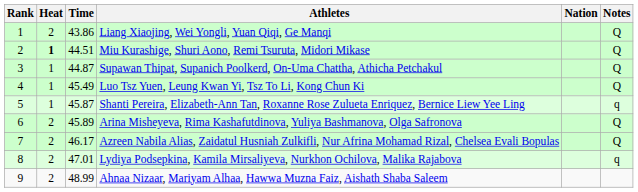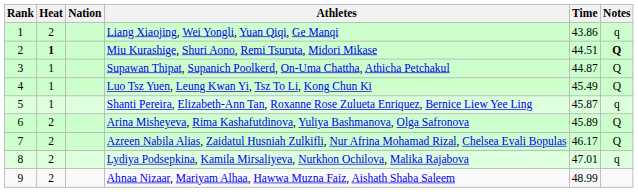 <table class="wikitable sortable" style="text-align:center">
 <tr>
 <th>Rank</th>
 <th>Heat</th>
+<th>Nation</th>
+<th>Athletes</th>
 <th>Time</th>
-<th>Athletes</th>
-<th>Nation</th>
 <th>Notes</th>
 </tr>
 <tr bgcolor=ccffcc>
 <td>1</td>
 <td>2</td>
+<td align=left></td>
+<td align=left><a href='#'>Liang Xiaojing</a>, <a href='#'>Wei Yongli</a>, <a href='#'>Yuan Qiqi</a>, <a href='#'>Ge Manqi</a></td>
 <td>43.86</td>
-<td align=left><a href='#'>Liang Xiaojing</a>, <a href='#'>Wei Yongli</a>, <a href='#'>Yuan Qiqi</a>, <a href='#'>Ge Manqi</a></td>
-<td align=left></td>
-<td>Q</td>
+<td>q</td>
 </tr>
 <tr bgcolor=ccffcc>
 <td>2</td>
 <td><strong>1</strong></td>
+<td align=left></td>
+<td align=left><a href='#'>Miu Kurashige</a>, <a href='#'>Shuri Aono</a>, <a href='#'>Remi Tsuruta</a>, <a href='#'>Midori Mikase</a></td>
 <td>44.51</td>
-<td align=left><a href='#'>Miu Kurashige</a>, <a href='#'>Shuri Aono</a>, <a href='#'>Remi Tsuruta</a>, <a href='#'>Midori Mikase</a></td>
-<td align=left></td>
-<td>Q</td>
+<td><strong>Q</strong></td>
 </tr>
 <tr bgcolor=ccffcc>
 <td>3</td>
 <td>1</td>
+<td align=left></td>
+<td align=left><a href='#'>Supawan Thipat</a>, <a href='#'>Supanich Poolkerd</a>, <a href='#'>On-Uma Chattha</a>, <a href='#'>Athicha Petchakul</a></td>
 <td>44.87</td>
-<td align=left><a href='#'>Supawan Thipat</a>, <a href='#'>Supanich Poolkerd</a>, <a href='#'>On-Uma Chattha</a>, <a href='#'>Athicha Petchakul</a></td>
-<td align=left></td>
 <td>Q</td>
 </tr>
 <tr bgcolor=ccffcc>
 <td>4</td>
 <td>1</td>
+<td align=left></td>
+<td align=left><a href='#'>Luo Tsz Yuen</a>, <a href='#'>Leung Kwan Yi</a>, <a href='#'>Tsz To Li</a>, <a href='#'>Kong Chun Ki</a></td>
 <td>45.49</td>
-<td align=left><a href='#'>Luo Tsz Yuen</a>, <a href='#'>Leung Kwan Yi</a>, <a href='#'>Tsz To Li</a>, <a href='#'>Kong Chun Ki</a></td>
-<td align=left></td>
 <td>Q</td>
 </tr>
 <tr bgcolor=ddffdd>
 <td>5</td>
 <td>1</td>
+<td align=left></td>
+<td align=left><a href='#'>Shanti Pereira</a>, <a href='#'>Elizabeth-Ann Tan</a>, <a href='#'>Roxanne Rose Zulueta Enriquez</a>, <a href='#'>Bernice Liew Yee Ling</a></td>
 <td>45.87</td>
-<td align=left><a href='#'>Shanti Pereira</a>, <a href='#'>Elizabeth-Ann Tan</a>, <a href='#'>Roxanne Rose Zulueta Enriquez</a>, <a href='#'>Bernice Liew Yee Ling</a></td>
-<td align=left></td>
 <td>q</td>
 </tr>
 <tr bgcolor=ccffcc>
 <td>6</td>
 <td>2</td>
+<td align=left></td>
+<td align=left><a href='#'>Arina Misheyeva</a>, <a href='#'>Rima Kashafutdinova</a>, <a href='#'>Yuliya Bashmanova</a>, <a href='#'>Olga Safronova</a></td>
 <td>45.89</td>
-<td align=left><a href='#'>Arina Misheyeva</a>, <a href='#'>Rima Kashafutdinova</a>, <a href='#'>Yuliya Bashmanova</a>, <a href='#'>Olga Safronova</a></td>
-<td align=left></td>
 <td>Q</td>
 </tr>
 <tr bgcolor=ccffcc>
 <td>7</td>
 <td>2</td>
+<td align=left></td>
+<td align=left><a href='#'>Azreen Nabila Alias</a>, <a href='#'>Zaidatul Husniah Zulkifli</a>, <a href='#'>Nur Afrina Mohamad Rizal</a>, <a href='#'>Chelsea Evali Bopulas</a></td>
 <td>46.17</td>
-<td align=left><a href='#'>Azreen Nabila Alias</a>, <a href='#'>Zaidatul Husniah Zulkifli</a>, <a href='#'>Nur Afrina Mohamad Rizal</a>, <a href='#'>Chelsea Evali Bopulas</a></td>
-<td align=left></td>
 <td>Q</td>
 </tr>
 <tr bgcolor=ddffdd>
 <td>8</td>
 <td>2</td>
+<td align=left></td>
+<td align=left><a href='#'>Lydiya Podsepkina</a>, <a href='#'>Kamila Mirsaliyeva</a>, <a href='#'>Nurkhon Ochilova</a>, <a href='#'>Malika Rajabova</a></td>
 <td>47.01</td>
-<td align=left><a href='#'>Lydiya Podsepkina</a>, <a href='#'>Kamila Mirsaliyeva</a>, <a href='#'>Nurkhon Ochilova</a>, <a href='#'>Malika Rajabova</a></td>
-<td align=left></td>
 <td>q</td>
 </tr>
 <tr>
 <td>9</td>
 <td>2</td>
+<td align=left></td>
+<td align=left><a href='#'>Ahnaa Nizaar</a>, <a href='#'>Mariyam Alhaa</a>, <a href='#'>Hawwa Muzna Faiz</a>, <a href='#'>Aishath Shaba Saleem</a></td>
 <td>48.99</td>
-<td align=left><a href='#'>Ahnaa Nizaar</a>, <a href='#'>Mariyam Alhaa</a>, <a href='#'>Hawwa Muzna Faiz</a>, <a href='#'>Aishath Shaba Saleem</a></td>
-<td align=left></td>
 <td></td>
 </tr>
 </table>
